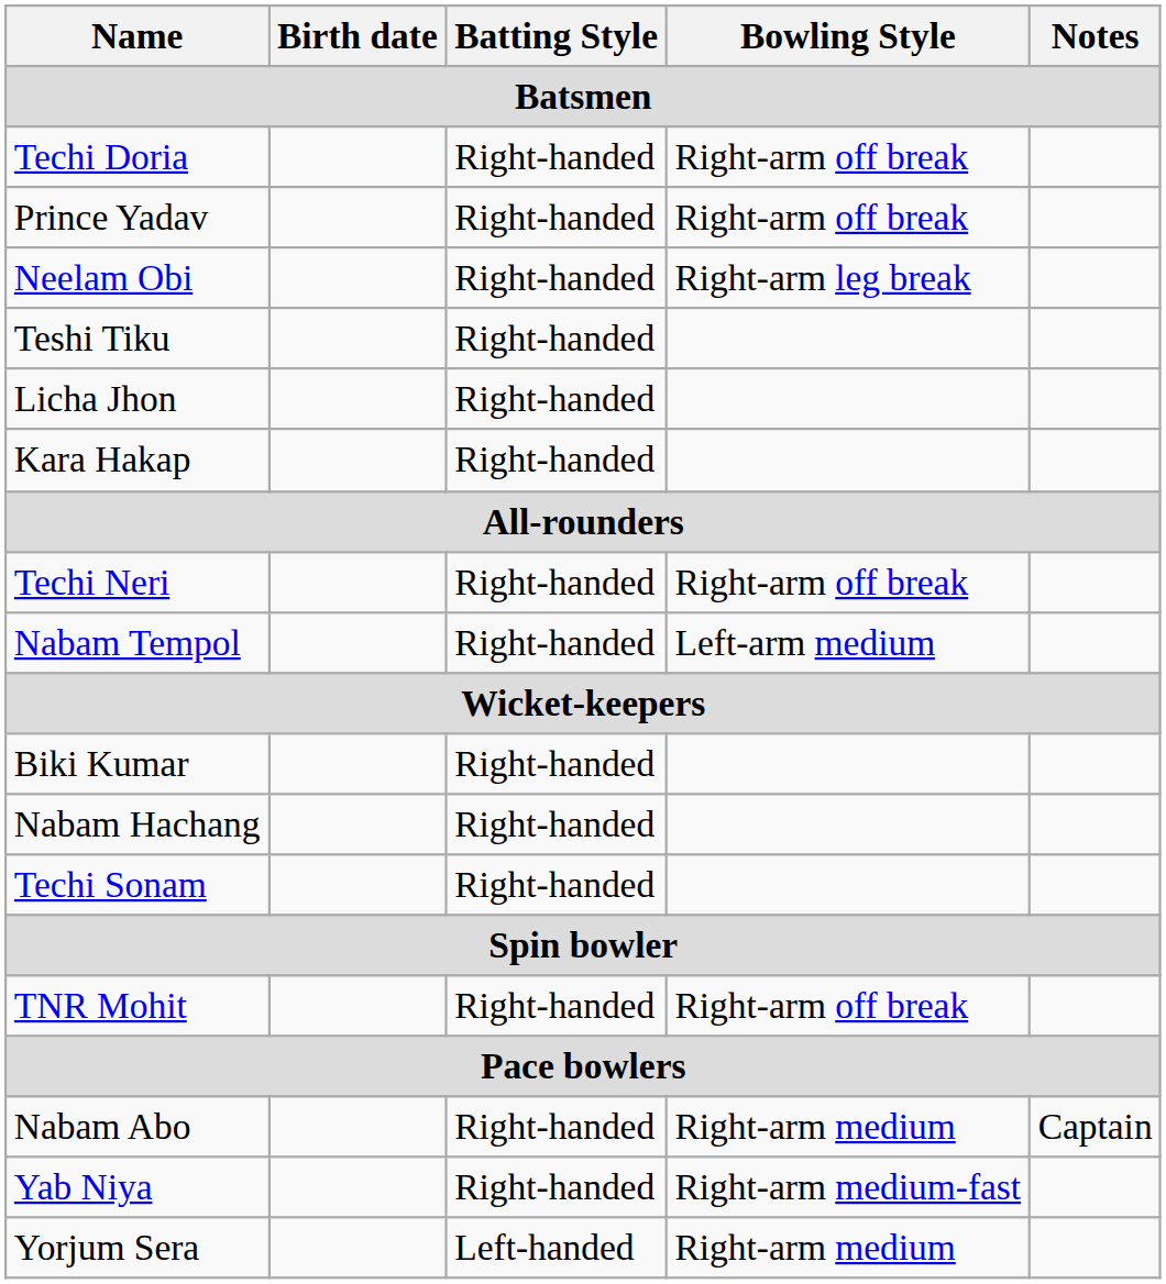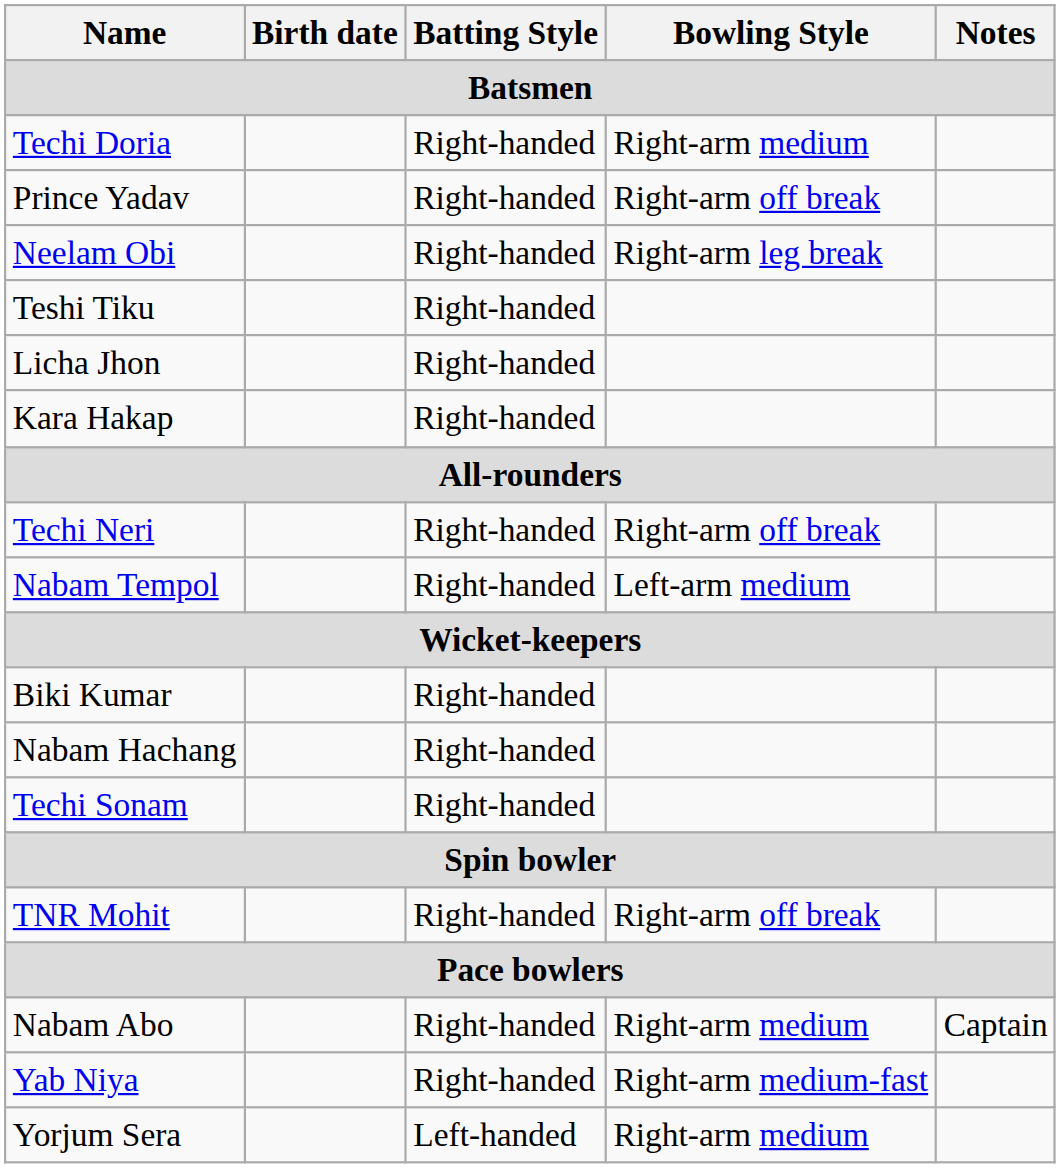 <table class="wikitable" style="font-size:95%;">
 <tr>
 <th>Name</th>
 <th>Birth date</th>
 <th>Batting Style</th>
 <th>Bowling Style</th>
 <th>Notes</th>
 </tr>
 <tr>
 <th style="background: #DCDCDC" colspan="5" align="center">Batsmen</th>
 </tr>
 <tr>
 <td><a href='#'>Techi Doria</a></td>
 <td></td>
 <td>Right-handed</td>
-<td>Right-arm <a href='#'>off break</a></td>
+<td>Right-arm <a href='#'>medium</a></td>
 <td></td>
 </tr>
 <tr>
 <td>Prince Yadav</td>
 <td></td>
 <td>Right-handed</td>
 <td>Right-arm <a href='#'>off break</a></td>
 <td></td>
 </tr>
 <tr>
 <td><a href='#'>Neelam Obi</a></td>
 <td></td>
 <td>Right-handed</td>
 <td>Right-arm <a href='#'>leg break</a></td>
 <td></td>
 </tr>
 <tr>
 <td>Teshi Tiku</td>
 <td></td>
 <td>Right-handed</td>
 <td></td>
 <td></td>
 </tr>
 <tr>
 <td>Licha Jhon</td>
 <td></td>
 <td>Right-handed</td>
 <td></td>
 <td></td>
 </tr>
 <tr>
 <td>Kara Hakap</td>
 <td></td>
 <td>Right-handed</td>
 <td></td>
 <td></td>
 </tr>
 <tr>
 <th style="background: #DCDCDC" colspan="5" align="center">All-rounders</th>
 </tr>
 <tr>
 <td><a href='#'>Techi Neri</a></td>
 <td></td>
 <td>Right-handed</td>
 <td>Right-arm <a href='#'>off break</a></td>
 <td></td>
 </tr>
 <tr>
 <td><a href='#'>Nabam Tempol</a></td>
 <td></td>
 <td>Right-handed</td>
 <td>Left-arm <a href='#'>medium</a></td>
 <td></td>
 </tr>
 <tr>
 <th style="background: #DCDCDC" colspan="5" align="center">Wicket-keepers</th>
 </tr>
 <tr>
 <td>Biki Kumar</td>
 <td></td>
 <td>Right-handed</td>
 <td></td>
 <td></td>
 </tr>
 <tr>
 <td>Nabam Hachang</td>
 <td></td>
 <td>Right-handed</td>
 <td></td>
 <td></td>
 </tr>
 <tr>
 <td><a href='#'>Techi Sonam</a></td>
 <td></td>
 <td>Right-handed</td>
 <td></td>
 <td></td>
 </tr>
 <tr>
 <th style="background: #DCDCDC" colspan="5" align="center">Spin bowler</th>
 </tr>
 <tr>
 <td><a href='#'>TNR Mohit</a></td>
 <td></td>
 <td>Right-handed</td>
 <td>Right-arm <a href='#'>off break</a></td>
 <td></td>
 </tr>
 <tr>
 <th style="background: #DCDCDC" colspan="5" align="center">Pace bowlers</th>
 </tr>
 <tr>
 <td>Nabam Abo</td>
 <td></td>
 <td>Right-handed</td>
 <td>Right-arm <a href='#'>medium</a></td>
 <td>Captain</td>
 </tr>
 <tr>
 <td><a href='#'>Yab Niya</a></td>
 <td></td>
 <td>Right-handed</td>
 <td>Right-arm <a href='#'>medium-fast</a></td>
 <td></td>
 </tr>
 <tr>
 <td>Yorjum Sera</td>
 <td></td>
 <td>Left-handed</td>
 <td>Right-arm <a href='#'>medium</a></td>
 <td></td>
 </tr>
 </table>
